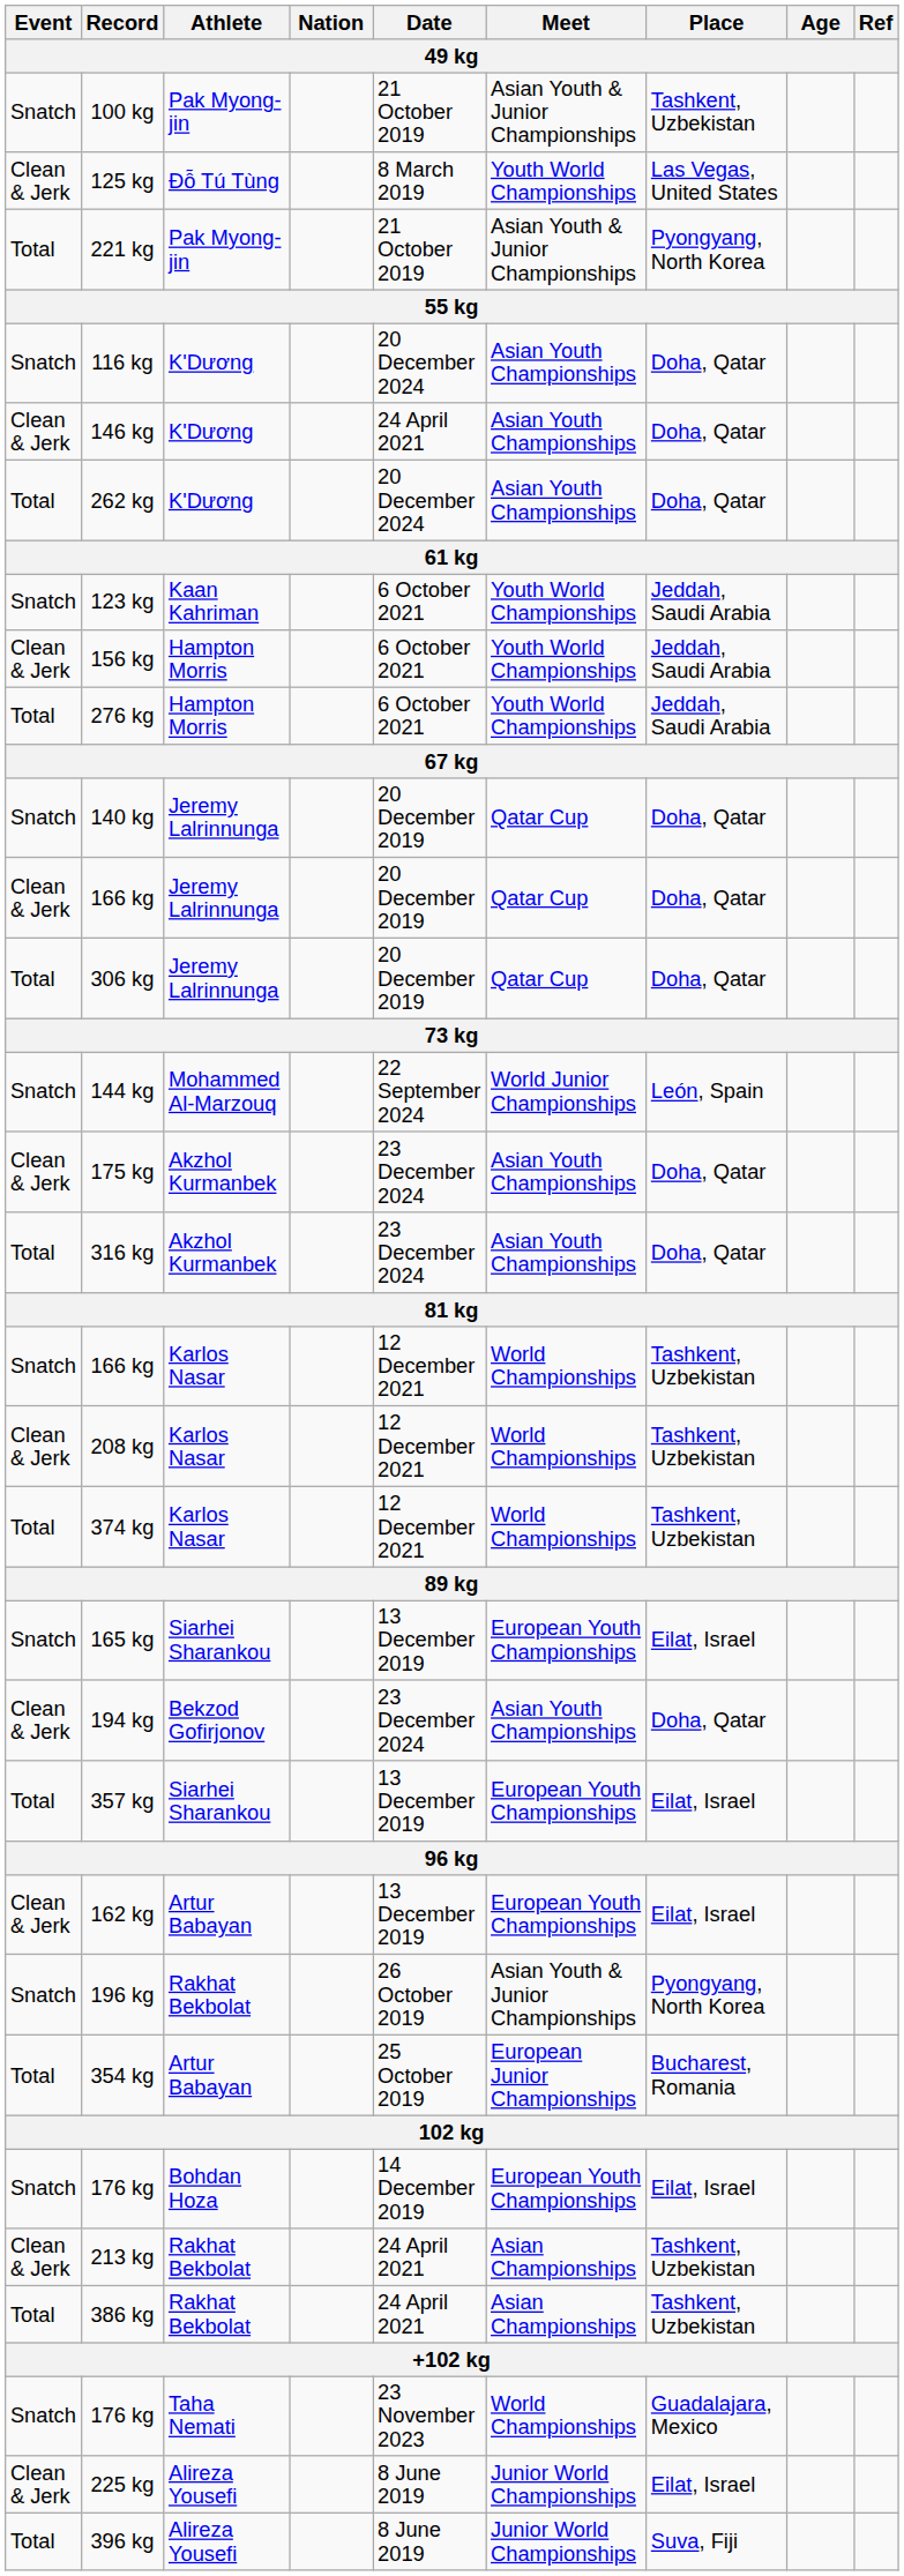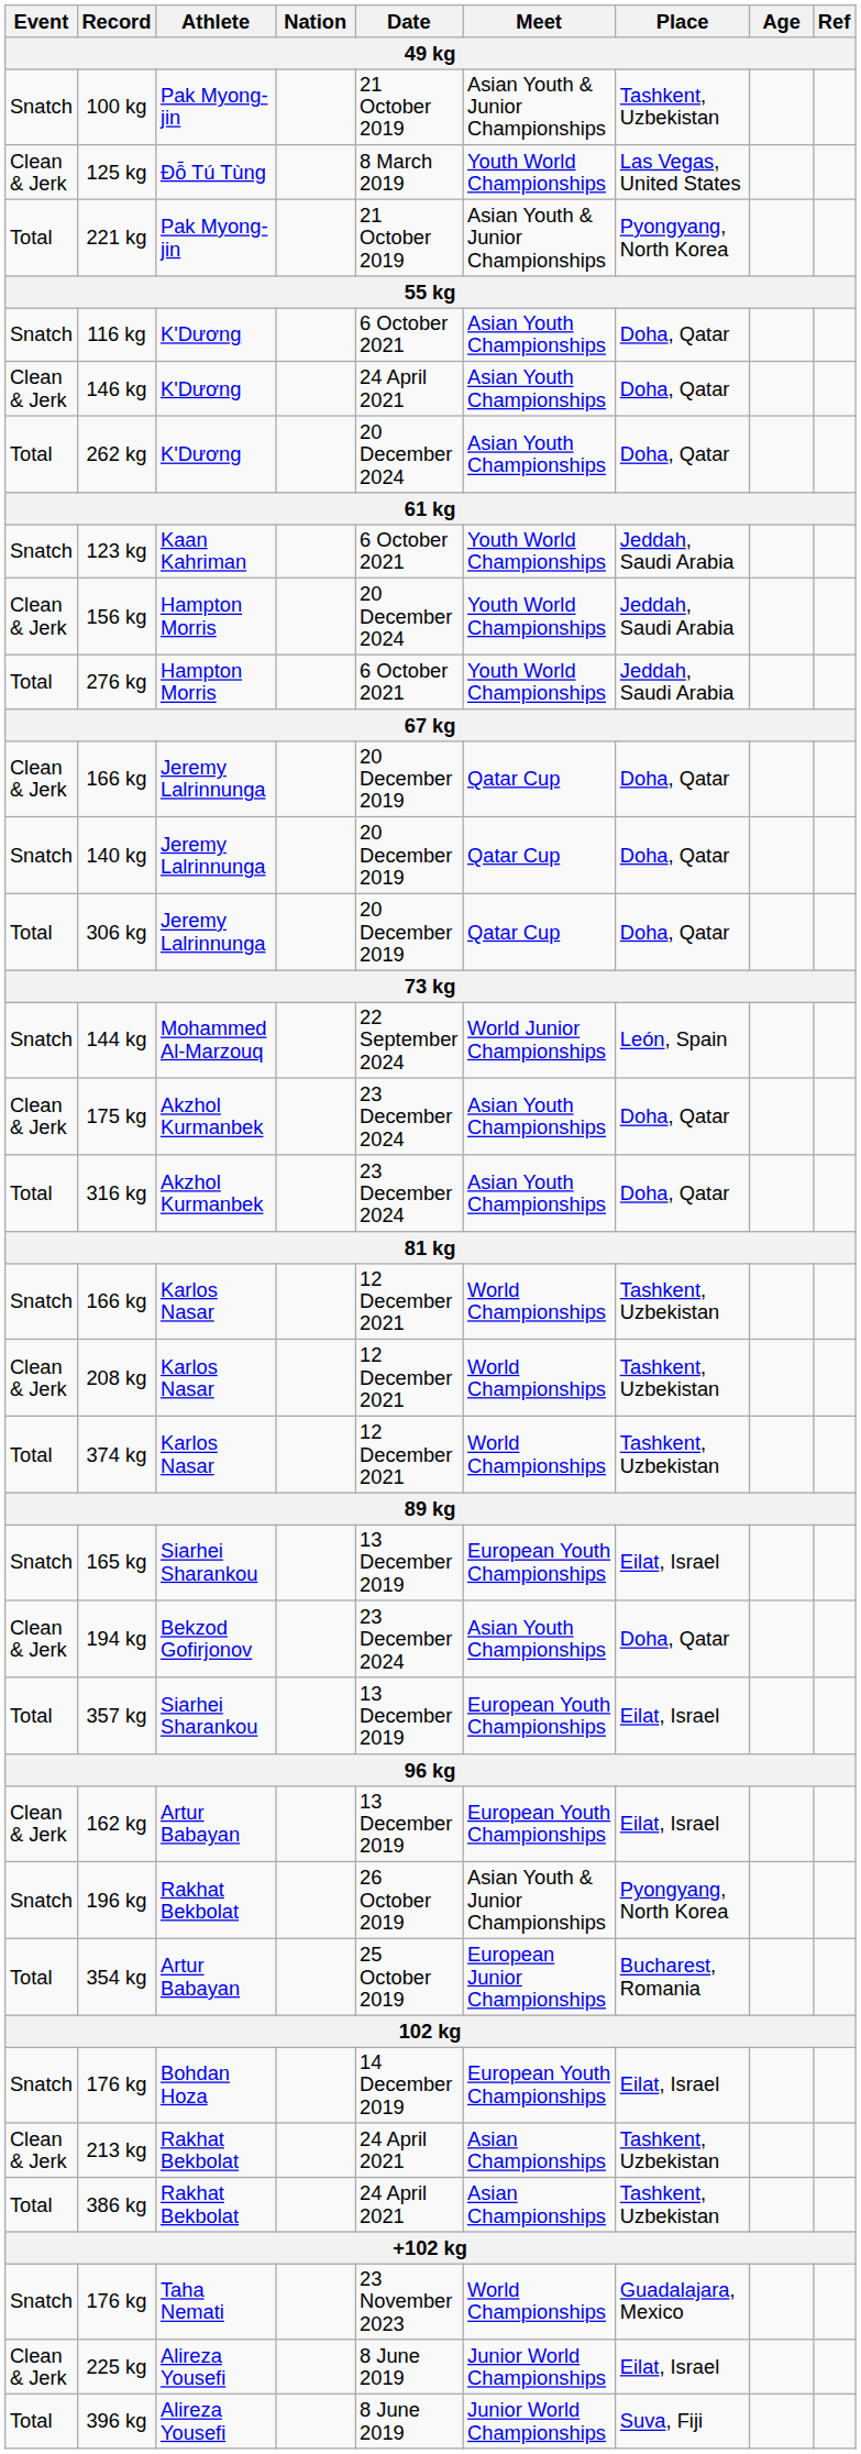 <table class="wikitable" style="font-size:90%;">
 <tr>
 <th width=8%>Event</th>
 <th width=6%>Record</th>
 <th width=15%>Athlete</th>
 <th width=11%>Nation</th>
 <th width=12%>Date</th>
 <th width=19%>Meet</th>
 <th width=18%>Place</th>
 <th width=11%>Age</th>
 <th>Ref</th>
 </tr>
 <tr bgcolor="#DDDDDD">
 <th colspan=9>49 kg</th>
 </tr>
 <tr>
 <td>Snatch</td>
 <td align="center">100 kg</td>
 <td><a href='#'>Pak Myong-jin</a></td>
 <td></td>
 <td>21 October 2019</td>
 <td>Asian Youth & Junior Championships</td>
 <td><a href='#'>Tashkent</a>, Uzbekistan</td>
 <td></td>
 <td></td>
 </tr>
 <tr>
 <td>Clean & Jerk</td>
 <td align="center">125 kg</td>
 <td><a href='#'>Đỗ Tú Tùng</a></td>
 <td></td>
 <td>8 March 2019</td>
 <td><a href='#'>Youth World Championships</a></td>
 <td><a href='#'>Las Vegas</a>, United States</td>
 <td></td>
 <td></td>
 </tr>
 <tr>
 <td>Total</td>
 <td align="center">221 kg</td>
 <td><a href='#'>Pak Myong-jin</a></td>
 <td></td>
 <td>21 October 2019</td>
 <td>Asian Youth & Junior Championships</td>
 <td><a href='#'>Pyongyang</a>, North Korea</td>
 <td></td>
 <td></td>
 </tr>
 <tr bgcolor="#DDDDDD">
 <th colspan=9>55 kg</th>
 </tr>
 <tr>
 <td>Snatch</td>
 <td align="center">116 kg</td>
 <td><a href='#'>K'Dương</a></td>
 <td></td>
-<td>20 December 2024</td>
+<td>6 October 2021</td>
 <td><a href='#'>Asian Youth Championships</a></td>
 <td><a href='#'>Doha</a>, Qatar</td>
 <td></td>
 <td></td>
 </tr>
 <tr>
 <td>Clean & Jerk</td>
 <td align="center">146 kg</td>
 <td><a href='#'>K'Dương</a></td>
 <td></td>
 <td>24 April 2021</td>
 <td><a href='#'>Asian Youth Championships</a></td>
 <td><a href='#'>Doha</a>, Qatar</td>
 <td></td>
 <td></td>
 </tr>
 <tr>
 <td>Total</td>
 <td align="center">262 kg</td>
 <td><a href='#'>K'Dương</a></td>
 <td></td>
 <td>20 December 2024</td>
 <td><a href='#'>Asian Youth Championships</a></td>
 <td><a href='#'>Doha</a>, Qatar</td>
 <td></td>
 <td></td>
 </tr>
 <tr bgcolor="#DDDDDD">
 <th colspan=9>61 kg</th>
 </tr>
 <tr>
 <td>Snatch</td>
 <td align="center">123 kg</td>
 <td><a href='#'>Kaan Kahriman</a></td>
 <td></td>
 <td>6 October 2021</td>
 <td><a href='#'>Youth World Championships</a></td>
 <td><a href='#'>Jeddah</a>, Saudi Arabia</td>
 <td></td>
 <td></td>
 </tr>
 <tr>
 <td>Clean & Jerk</td>
 <td align="center">156 kg</td>
 <td><a href='#'>Hampton Morris</a></td>
 <td></td>
-<td>6 October 2021</td>
+<td>20 December 2024</td>
 <td><a href='#'>Youth World Championships</a></td>
 <td><a href='#'>Jeddah</a>, Saudi Arabia</td>
 <td></td>
 <td></td>
 </tr>
 <tr>
 <td>Total</td>
 <td align="center">276 kg</td>
 <td><a href='#'>Hampton Morris</a></td>
 <td></td>
 <td>6 October 2021</td>
 <td><a href='#'>Youth World Championships</a></td>
 <td><a href='#'>Jeddah</a>, Saudi Arabia</td>
 <td></td>
 <td></td>
 </tr>
 <tr bgcolor="#DDDDDD">
 <th colspan=9>67 kg</th>
 </tr>
 <tr>
-<td>Snatch</td>
-<td align="center">140 kg</td>
+<td>Clean & Jerk</td>
+<td align="center">166 kg</td>
 <td><a href='#'>Jeremy Lalrinnunga</a></td>
 <td></td>
 <td>20 December 2019</td>
 <td><a href='#'>Qatar Cup</a></td>
 <td><a href='#'>Doha</a>, Qatar</td>
 <td></td>
 <td></td>
 </tr>
 <tr>
-<td>Clean & Jerk</td>
-<td align="center">166 kg</td>
+<td>Snatch</td>
+<td align="center">140 kg</td>
 <td><a href='#'>Jeremy Lalrinnunga</a></td>
 <td></td>
 <td>20 December 2019</td>
 <td><a href='#'>Qatar Cup</a></td>
 <td><a href='#'>Doha</a>, Qatar</td>
 <td></td>
 <td></td>
 </tr>
 <tr>
 <td>Total</td>
 <td align="center">306 kg</td>
 <td><a href='#'>Jeremy Lalrinnunga</a></td>
 <td></td>
 <td>20 December 2019</td>
 <td><a href='#'>Qatar Cup</a></td>
 <td><a href='#'>Doha</a>, Qatar</td>
 <td></td>
 <td></td>
 </tr>
 <tr bgcolor="#DDDDDD">
 <th colspan=9>73 kg</th>
 </tr>
 <tr>
 <td>Snatch</td>
 <td align="center">144 kg</td>
 <td><a href='#'>Mohammed Al-Marzouq</a></td>
 <td></td>
 <td>22 September 2024</td>
 <td><a href='#'>World Junior Championships</a></td>
 <td><a href='#'>León</a>, Spain</td>
 <td></td>
 <td></td>
 </tr>
 <tr>
 <td>Clean & Jerk</td>
 <td align="center">175 kg</td>
 <td><a href='#'>Akzhol Kurmanbek</a></td>
 <td></td>
 <td>23 December 2024</td>
 <td><a href='#'>Asian Youth Championships</a></td>
 <td><a href='#'>Doha</a>, Qatar</td>
 <td></td>
 <td></td>
 </tr>
 <tr>
 <td>Total</td>
 <td align="center">316 kg</td>
 <td><a href='#'>Akzhol Kurmanbek</a></td>
 <td></td>
 <td>23 December 2024</td>
 <td><a href='#'>Asian Youth Championships</a></td>
 <td><a href='#'>Doha</a>, Qatar</td>
 <td></td>
 <td></td>
 </tr>
 <tr bgcolor="#DDDDDD">
 <th colspan=9>81 kg</th>
 </tr>
 <tr>
 <td>Snatch</td>
 <td align="center">166 kg</td>
 <td><a href='#'>Karlos Nasar</a></td>
 <td></td>
 <td>12 December 2021</td>
 <td><a href='#'>World Championships</a></td>
 <td><a href='#'>Tashkent</a>, Uzbekistan</td>
 <td></td>
 <td></td>
 </tr>
 <tr>
 <td>Clean & Jerk</td>
 <td align="center">208 kg</td>
 <td><a href='#'>Karlos Nasar</a></td>
 <td></td>
 <td>12 December 2021</td>
 <td><a href='#'>World Championships</a></td>
 <td><a href='#'>Tashkent</a>, Uzbekistan</td>
 <td></td>
 <td></td>
 </tr>
 <tr>
 <td>Total</td>
 <td align="center">374 kg</td>
 <td><a href='#'>Karlos Nasar</a></td>
 <td></td>
 <td>12 December 2021</td>
 <td><a href='#'>World Championships</a></td>
 <td><a href='#'>Tashkent</a>, Uzbekistan</td>
 <td></td>
 <td></td>
 </tr>
 <tr bgcolor="#DDDDDD">
 <th colspan=9>89 kg</th>
 </tr>
 <tr>
 <td>Snatch</td>
 <td align="center">165 kg</td>
 <td><a href='#'>Siarhei Sharankou</a></td>
 <td></td>
 <td>13 December 2019</td>
 <td><a href='#'>European Youth Championships</a></td>
 <td><a href='#'>Eilat</a>, Israel</td>
 <td></td>
 <td></td>
 </tr>
 <tr>
 <td>Clean & Jerk</td>
 <td align="center">194 kg</td>
 <td><a href='#'>Bekzod Gofirjonov</a></td>
 <td></td>
 <td>23 December 2024</td>
 <td><a href='#'>Asian Youth Championships</a></td>
 <td><a href='#'>Doha</a>, Qatar</td>
 <td></td>
 <td></td>
 </tr>
 <tr>
 <td>Total</td>
 <td align="center">357 kg</td>
 <td><a href='#'>Siarhei Sharankou</a></td>
 <td></td>
 <td>13 December 2019</td>
 <td><a href='#'>European Youth Championships</a></td>
 <td><a href='#'>Eilat</a>, Israel</td>
 <td></td>
 <td></td>
 </tr>
 <tr bgcolor="#DDDDDD">
 <th colspan=9>96 kg</th>
 </tr>
 <tr>
 <td>Clean & Jerk</td>
 <td align="center">162 kg</td>
 <td><a href='#'>Artur Babayan</a></td>
 <td></td>
 <td>13 December 2019</td>
 <td><a href='#'>European Youth Championships</a></td>
 <td><a href='#'>Eilat</a>, Israel</td>
 <td></td>
 <td></td>
 </tr>
 <tr>
 <td>Snatch</td>
 <td align="center">196 kg</td>
 <td><a href='#'>Rakhat Bekbolat</a></td>
 <td></td>
 <td>26 October 2019</td>
 <td>Asian Youth & Junior Championships</td>
 <td><a href='#'>Pyongyang</a>, North Korea</td>
 <td></td>
 <td></td>
 </tr>
 <tr>
 <td>Total</td>
 <td align="center">354 kg</td>
 <td><a href='#'>Artur Babayan</a></td>
 <td></td>
 <td>25 October 2019</td>
 <td><a href='#'>European Junior Championships</a></td>
 <td><a href='#'>Bucharest</a>, Romania</td>
 <td></td>
 <td></td>
 </tr>
 <tr bgcolor="#DDDDDD">
 <th colspan=9>102 kg</th>
 </tr>
 <tr>
 <td>Snatch</td>
 <td align="center">176 kg</td>
 <td><a href='#'>Bohdan Hoza</a></td>
 <td></td>
 <td>14 December 2019</td>
 <td><a href='#'>European Youth Championships</a></td>
 <td><a href='#'>Eilat</a>, Israel</td>
 <td></td>
 <td></td>
 </tr>
 <tr>
 <td>Clean & Jerk</td>
 <td align="center">213 kg</td>
 <td><a href='#'>Rakhat Bekbolat</a></td>
 <td></td>
 <td>24 April 2021</td>
 <td><a href='#'>Asian Championships</a></td>
 <td><a href='#'>Tashkent</a>, Uzbekistan</td>
 <td></td>
 <td></td>
 </tr>
 <tr>
 <td>Total</td>
 <td align="center">386 kg</td>
 <td><a href='#'>Rakhat Bekbolat</a></td>
 <td></td>
 <td>24 April 2021</td>
 <td><a href='#'>Asian Championships</a></td>
 <td><a href='#'>Tashkent</a>, Uzbekistan</td>
 <td></td>
 <td></td>
 </tr>
 <tr bgcolor="#DDDDDD">
 <th colspan=9>+102 kg</th>
 </tr>
 <tr>
 <td>Snatch</td>
 <td align=center>176 kg</td>
 <td><a href='#'>Taha Nemati</a></td>
 <td></td>
 <td>23 November 2023</td>
 <td><a href='#'>World Championships</a></td>
 <td><a href='#'>Guadalajara</a>, Mexico</td>
 <td></td>
 <td></td>
 </tr>
 <tr>
 <td>Clean & Jerk</td>
 <td align="center">225 kg</td>
 <td><a href='#'>Alireza Yousefi</a></td>
 <td></td>
 <td>8 June 2019</td>
 <td><a href='#'>Junior World Championships</a></td>
 <td><a href='#'>Eilat</a>, Israel</td>
 <td></td>
 <td></td>
 </tr>
 <tr>
 <td>Total</td>
 <td align="center">396 kg</td>
 <td><a href='#'>Alireza Yousefi</a></td>
 <td></td>
 <td>8 June 2019</td>
 <td><a href='#'>Junior World Championships</a></td>
 <td><a href='#'>Suva</a>, Fiji</td>
 <td></td>
 <td></td>
 </tr>
 </table>
